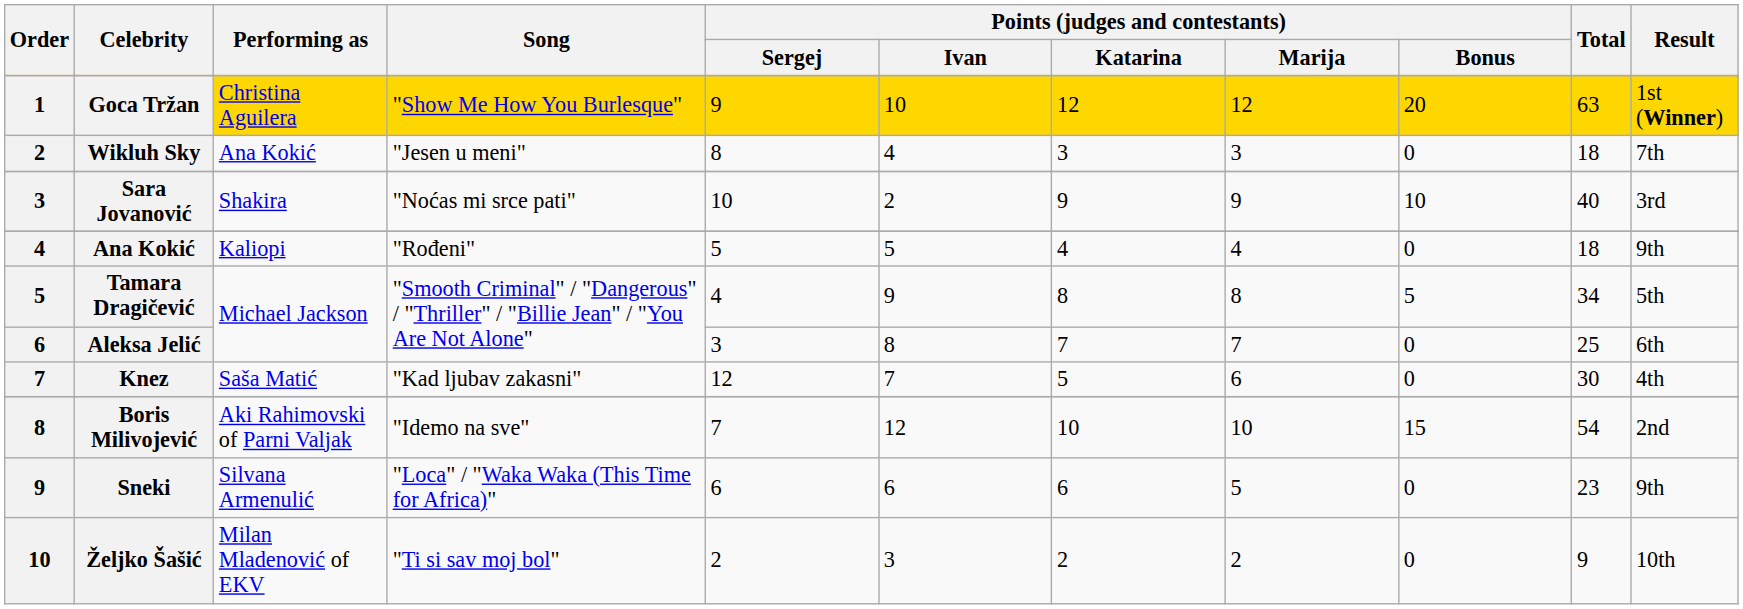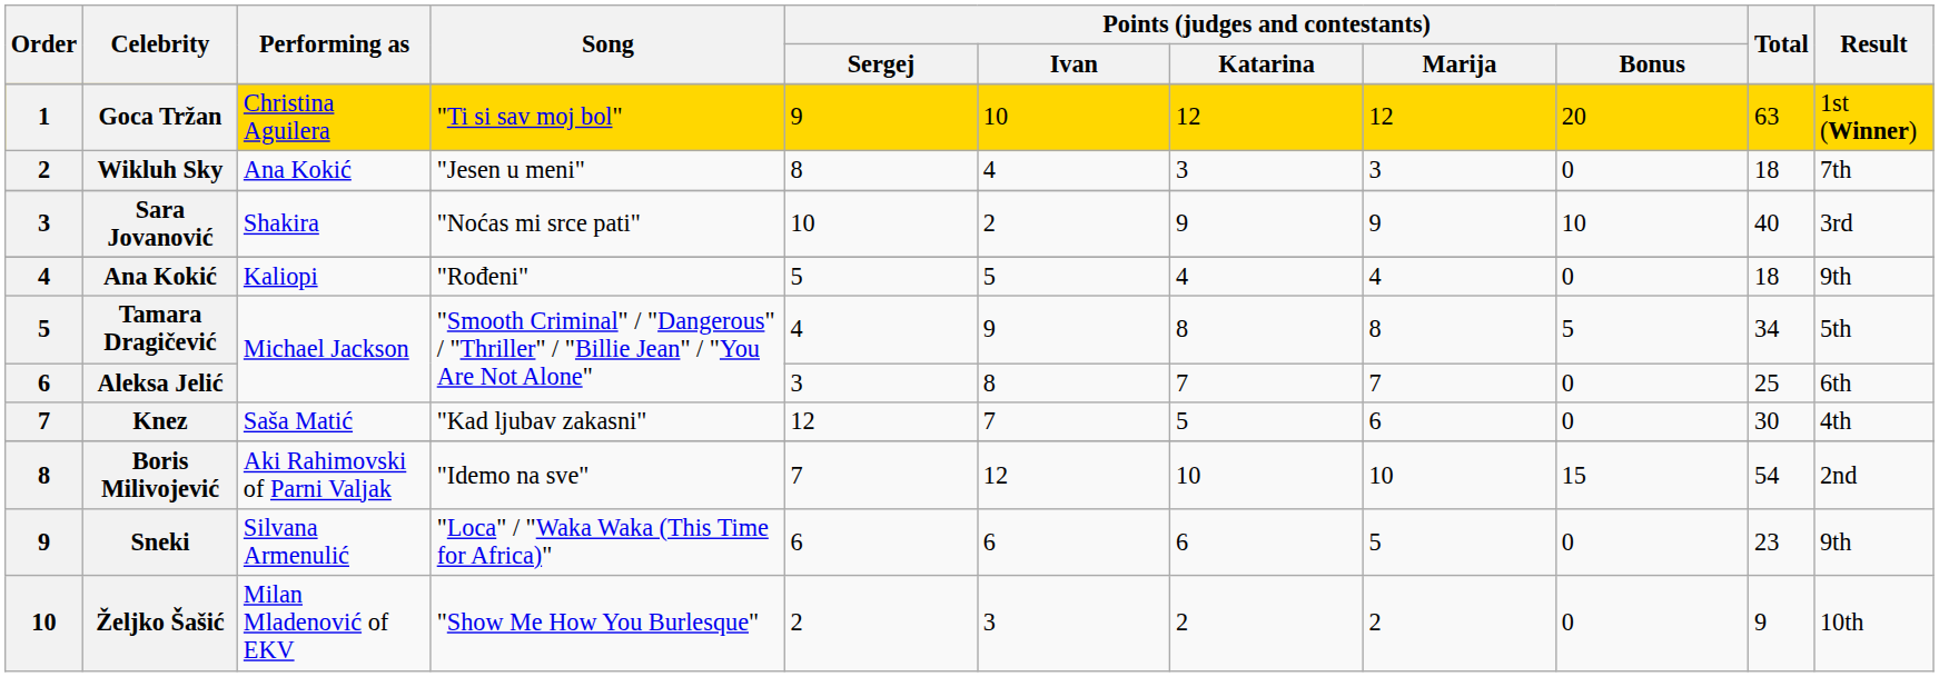 <table class=wikitable>
 <tr>
 <th rowspan="2">Order</th>
 <th rowspan="2">Celebrity</th>
 <th rowspan="2">Performing as</th>
 <th rowspan="2">Song</th>
 <th colspan="5" style="width:50%;">Points (judges and contestants)</th>
 <th rowspan="2">Total</th>
 <th rowspan="2">Result</th>
 </tr>
 <tr>
 <th style="width:10%;">Sergej</th>
 <th style="width:10%;">Ivan</th>
 <th style="width:10%;">Katarina</th>
 <th style="width:10%;">Marija</th>
 <th style="width:10%;">Bonus</th>
 </tr>
 <tr>
 </tr>
 <tr bgcolor="gold">
 <th scope="row">1</th>
 <th scope="row">Goca Tržan</th>
 <td><a href='#'>Christina Aguilera</a></td>
-<td>"<a href='#'>Show Me How You Burlesque</a>"</td>
+<td>"<a href='#'>Ti si sav moj bol</a>"</td>
 <td>9</td>
 <td>10</td>
 <td>12</td>
 <td>12</td>
 <td>20</td>
 <td>63</td>
 <td>1st (<strong>Winner</strong>)</td>
 </tr>
 <tr>
 <th scope="row">2</th>
 <th scope="row">Wikluh Sky</th>
 <td><a href='#'>Ana Kokić</a></td>
 <td>"Jesen u meni"</td>
 <td>8</td>
 <td>4</td>
 <td>3</td>
 <td>3</td>
 <td>0</td>
 <td>18</td>
 <td>7th</td>
 </tr>
 <tr>
 </tr>
 <tr -bgcolor="tan">
 <th scope="row">3</th>
 <th scope="row">Sara Jovanović</th>
 <td><a href='#'>Shakira</a></td>
 <td>"Noćas mi srce pati"</td>
 <td>10</td>
 <td>2</td>
 <td>9</td>
 <td>9</td>
 <td>10</td>
 <td>40</td>
 <td>3rd</td>
 </tr>
 <tr>
 </tr>
 <tr>
 <th scope="row">4</th>
 <th scope="row">Ana Kokić</th>
 <td><a href='#'>Kaliopi</a></td>
 <td>"Rođeni"</td>
 <td>5</td>
 <td>5</td>
 <td>4</td>
 <td>4</td>
 <td>0</td>
 <td>18</td>
 <td>9th</td>
 </tr>
 <tr>
 <th scope="row">5</th>
 <th scope="row">Tamara Dragičević</th>
 <td rowspan="2"><a href='#'>Michael Jackson</a> </td>
 <td rowspan="2">"<a href='#'>Smooth Criminal</a>" / "<a href='#'>Dangerous</a>" / "<a href='#'>Thriller</a>" / "<a href='#'>Billie Jean</a>" / "<a href='#'>You Are Not Alone</a>"</td>
 <td>4</td>
 <td>9</td>
 <td>8</td>
 <td>8</td>
 <td>5</td>
 <td>34</td>
 <td>5th</td>
 </tr>
 <tr>
 <th scope="row">6</th>
 <th scope="row">Aleksa Jelić</th>
 <td>3</td>
 <td>8</td>
 <td>7</td>
 <td>7</td>
 <td>0</td>
 <td>25</td>
 <td>6th</td>
 </tr>
 <tr>
 <th scope="row">7</th>
 <th scope="row">Knez</th>
 <td><a href='#'>Saša Matić</a></td>
 <td>"Kad ljubav zakasni"</td>
 <td>12</td>
 <td>7</td>
 <td>5</td>
 <td>6</td>
 <td>0</td>
 <td>30</td>
 <td>4th</td>
 </tr>
 <tr>
 </tr>
 <tr -bgcolor="silver">
 <th scope="row">8</th>
 <th scope="row">Boris Milivojević</th>
 <td><a href='#'>Aki Rahimovski</a> of <a href='#'>Parni Valjak</a></td>
 <td>"Idemo na sve"</td>
 <td>7</td>
 <td>12</td>
 <td>10</td>
 <td>10</td>
 <td>15</td>
 <td>54</td>
 <td>2nd</td>
 </tr>
 <tr>
 <th scope="row">9</th>
 <th scope="row">Sneki</th>
 <td><a href='#'>Silvana Armenulić</a></td>
 <td>"<a href='#'>Loca</a>" / "<a href='#'>Waka Waka (This Time for Africa)</a>"</td>
 <td>6</td>
 <td>6</td>
 <td>6</td>
 <td>5</td>
 <td>0</td>
 <td>23</td>
 <td>9th</td>
 </tr>
 <tr>
 <th scope="row">10</th>
 <th scope="row">Željko Šašić</th>
 <td><a href='#'>Milan Mladenović</a> of <a href='#'>EKV</a></td>
-<td>"<a href='#'>Ti si sav moj bol</a>"</td>
+<td>"<a href='#'>Show Me How You Burlesque</a>"</td>
 <td>2</td>
 <td>3</td>
 <td>2</td>
 <td>2</td>
 <td>0</td>
 <td>9</td>
 <td>10th</td>
 </tr>
 </table>
